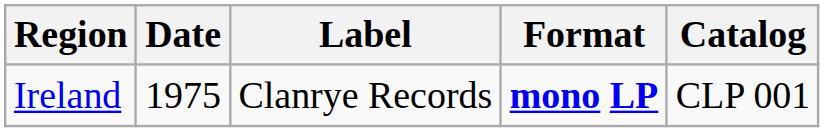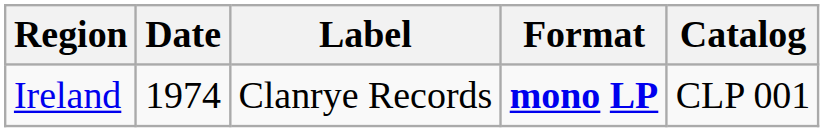 <table class="wikitable">
 <tr>
 <th>Region</th>
 <th>Date</th>
 <th>Label</th>
 <th>Format</th>
 <th>Catalog</th>
 </tr>
 <tr>
 <td rowspan="1"><a href='#'>Ireland</a></td>
-<td rowspan="1">1975</td>
+<td rowspan="1">1974</td>
 <td rowspan="1">Clanrye Records</td>
 <td><strong><a href='#'>mono</a> <a href='#'>LP</a></strong></td>
 <td>CLP 001</td>
 </tr>
 </table>
